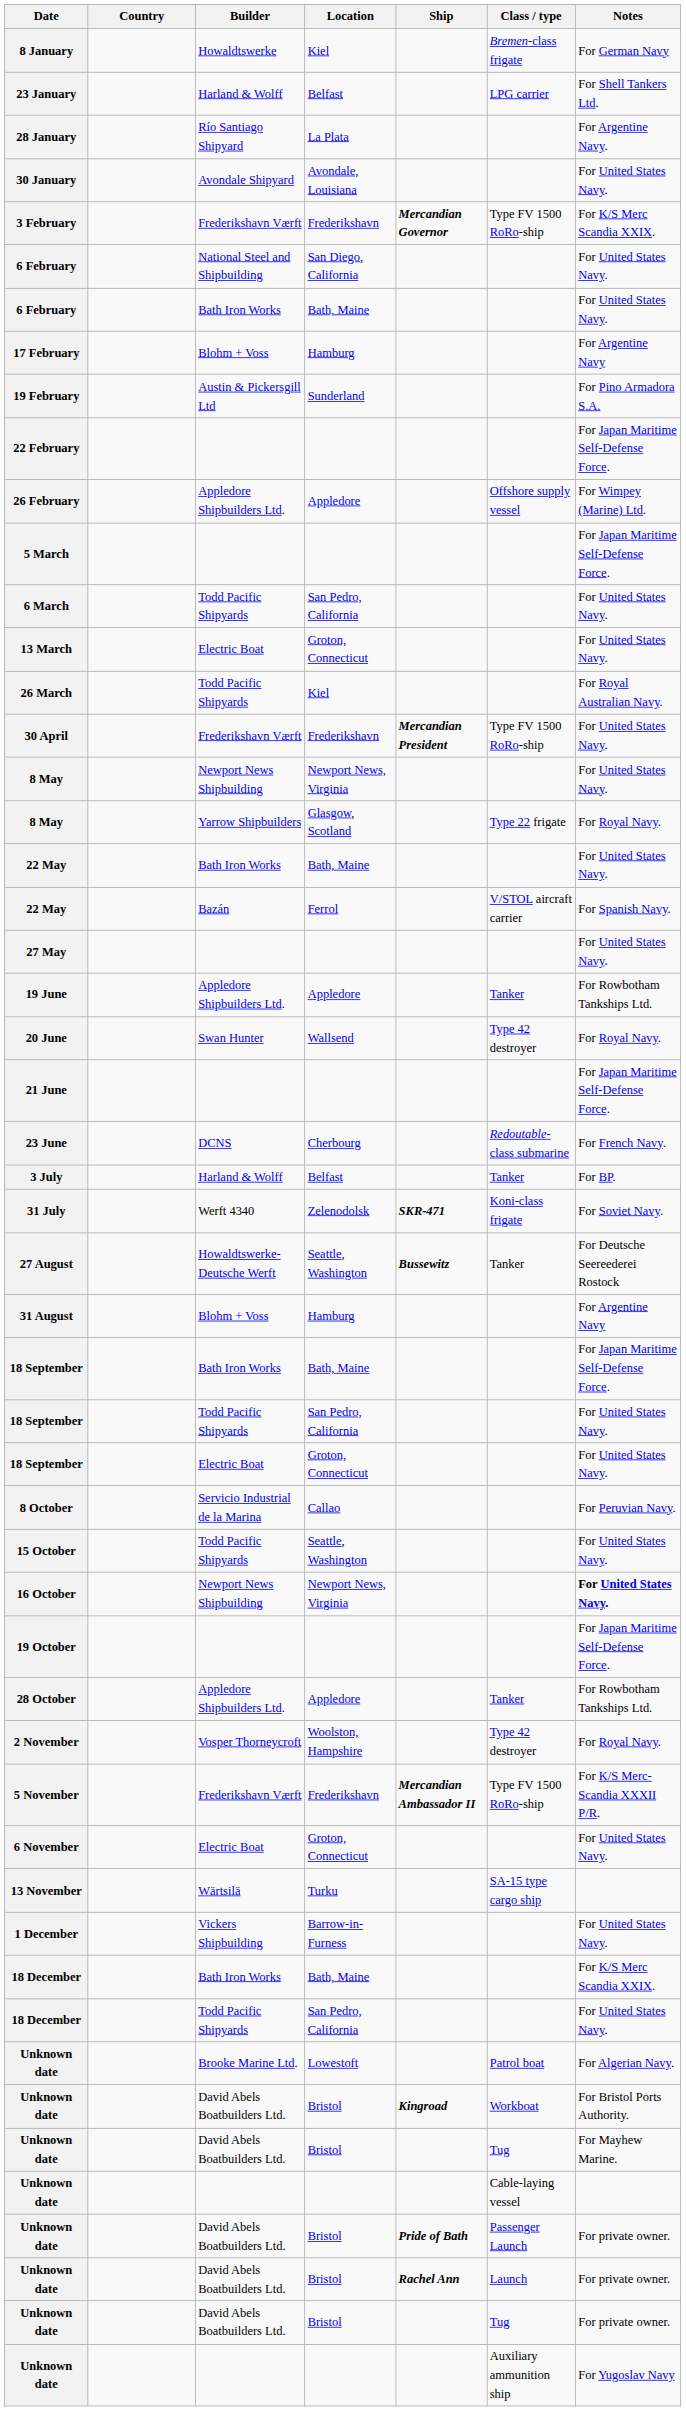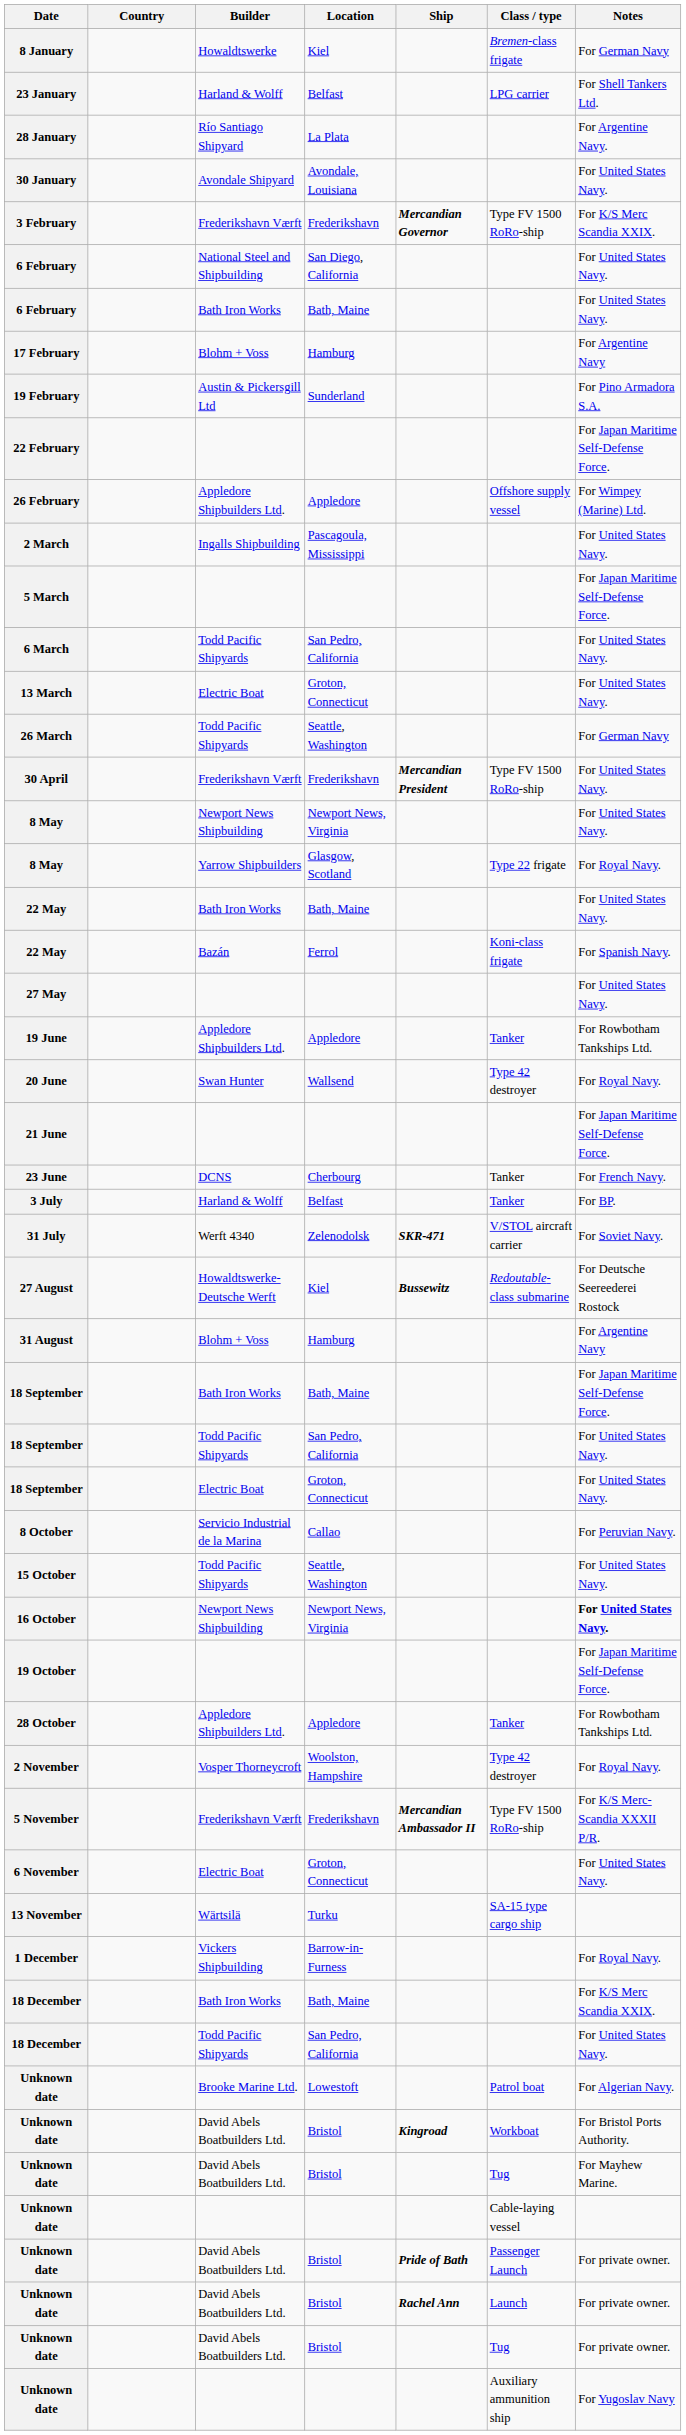 <table class="wikitable sortable" style="font-size:1.00em; line-height:1.5em;">
 <tr>
 <th width="100">Date</th>
 <th width="130">Country</th>
 <th>Builder</th>
 <th>Location</th>
 <th>Ship</th>
 <th>Class / type</th>
 <th>Notes</th>
 </tr>
 <tr>
 <th>8 January</th>
 <td></td>
 <td><a href='#'>Howaldtswerke</a></td>
 <td><a href='#'>Kiel</a></td>
 <td><strong></strong></td>
 <td><a href='#'><em>Bremen</em>-class frigate</a></td>
 <td>For <a href='#'>German Navy</a></td>
 </tr>
 <tr ---->
 <th>23 January</th>
 <td></td>
 <td><a href='#'>Harland & Wolff</a></td>
 <td><a href='#'>Belfast</a></td>
 <td><strong></strong></td>
 <td><a href='#'>LPG carrier</a></td>
 <td>For <a href='#'>Shell Tankers Ltd</a>.</td>
 </tr>
 <tr>
 <th>28 January</th>
 <td></td>
 <td><a href='#'>Río Santiago Shipyard</a></td>
 <td><a href='#'>La Plata</a></td>
 <td><strong></strong></td>
 <td></td>
 <td>For <a href='#'>Argentine Navy</a>.</td>
 </tr>
 <tr>
 <th>30 January</th>
 <td></td>
 <td><a href='#'>Avondale Shipyard</a></td>
 <td><a href='#'>Avondale, Louisiana</a></td>
 <td><strong></strong></td>
 <td></td>
 <td>For <a href='#'>United States Navy</a>.</td>
 </tr>
 <tr>
 <th>3 February</th>
 <td></td>
 <td><a href='#'>Frederikshavn Værft</a></td>
 <td><a href='#'>Frederikshavn</a></td>
 <td><strong><em>Mercandian Governor</em></strong></td>
 <td>Type FV 1500 <a href='#'>RoRo</a>-ship</td>
 <td>For <a href='#'>K/S Merc Scandia XXIX</a>.</td>
 </tr>
 <tr>
 <th>6 February</th>
 <td></td>
 <td><a href='#'>National Steel and Shipbuilding</a></td>
 <td><a href='#'>San Diego</a>, <a href='#'>California</a></td>
 <td><strong></strong></td>
 <td></td>
 <td>For <a href='#'>United States Navy</a>.</td>
 </tr>
 <tr>
 <th>6 February</th>
 <td></td>
 <td><a href='#'>Bath Iron Works</a></td>
 <td><a href='#'>Bath, Maine</a></td>
 <td><strong></strong></td>
 <td></td>
 <td>For <a href='#'>United States Navy</a>.</td>
 </tr>
 <tr>
 <th>17 February</th>
 <td></td>
 <td><a href='#'>Blohm + Voss</a></td>
 <td><a href='#'>Hamburg</a></td>
 <td><strong></strong></td>
 <td></td>
 <td>For <a href='#'>Argentine Navy</a></td>
 </tr>
 <tr>
 <th>19 February</th>
 <td></td>
 <td><a href='#'>Austin & Pickersgill Ltd</a></td>
 <td><a href='#'>Sunderland</a></td>
 <td><strong></strong></td>
 <td></td>
 <td>For <a href='#'>Pino Armadora S.A.</a></td>
 </tr>
 <tr>
 <th>22 February</th>
 <td></td>
 <td></td>
 <td></td>
 <td><strong></strong></td>
 <td></td>
 <td>For <a href='#'>Japan Maritime Self-Defense Force</a>.</td>
 </tr>
 <tr ---->
 <th>26 February</th>
 <td></td>
 <td><a href='#'>Appledore Shipbuilders Ltd</a>.</td>
 <td><a href='#'>Appledore</a></td>
 <td><strong></strong></td>
 <td><a href='#'>Offshore supply vessel</a></td>
 <td>For <a href='#'>Wimpey (Marine) Ltd</a>.</td>
 </tr>
 <tr>
+<th>2 March</th>
+<td></td>
+<td><a href='#'>Ingalls Shipbuilding</a></td>
+<td><a href='#'>Pascagoula, Mississippi</a></td>
+<td><strong></strong></td>
+<td></td>
+<td>For <a href='#'>United States Navy</a>.</td>
+</tr>
+<tr>
 <th>5 March</th>
 <td></td>
 <td></td>
 <td></td>
 <td><strong></strong></td>
 <td></td>
 <td>For <a href='#'>Japan Maritime Self-Defense Force</a>.</td>
 </tr>
 <tr>
 <th>6 March</th>
 <td></td>
 <td><a href='#'>Todd Pacific Shipyards</a></td>
 <td><a href='#'>San Pedro, California</a></td>
 <td><strong></strong></td>
 <td></td>
 <td>For <a href='#'>United States Navy</a>.</td>
 </tr>
 <tr>
 <th>13 March</th>
 <td></td>
 <td><a href='#'>Electric Boat</a></td>
 <td><a href='#'>Groton, Connecticut</a></td>
 <td><strong></strong></td>
 <td></td>
 <td>For <a href='#'>United States Navy</a>.</td>
 </tr>
 <tr>
 <th>26 March</th>
 <td></td>
 <td><a href='#'>Todd Pacific Shipyards</a></td>
-<td><a href='#'>Kiel</a></td>
+<td><a href='#'>Seattle</a>, <a href='#'>Washington</a></td>
 <td><strong></strong></td>
 <td></td>
-<td>For <a href='#'>Royal Australian Navy</a>.</td>
+<td>For <a href='#'>German Navy</a></td>
 </tr>
 <tr>
 <th>30 April</th>
 <td></td>
 <td><a href='#'>Frederikshavn Værft</a></td>
 <td><a href='#'>Frederikshavn</a></td>
 <td><strong><em>Mercandian President</em></strong></td>
 <td>Type FV 1500 <a href='#'>RoRo</a>-ship</td>
 <td>For <a href='#'>United States Navy</a>.</td>
 </tr>
 <tr>
 <th>8 May</th>
 <td></td>
 <td><a href='#'>Newport News Shipbuilding</a></td>
 <td><a href='#'>Newport News, Virginia</a></td>
 <td><strong></strong></td>
 <td></td>
 <td>For <a href='#'>United States Navy</a>.</td>
 </tr>
 <tr>
 <th>8 May</th>
 <td></td>
 <td><a href='#'>Yarrow Shipbuilders</a></td>
 <td><a href='#'>Glasgow</a>, <a href='#'>Scotland</a></td>
 <td><strong></strong></td>
 <td><a href='#'>Type 22</a> frigate</td>
 <td>For <a href='#'>Royal Navy</a>.</td>
 </tr>
 <tr>
 <th>22 May</th>
 <td></td>
 <td><a href='#'>Bath Iron Works</a></td>
 <td><a href='#'>Bath, Maine</a></td>
 <td><strong></strong></td>
 <td></td>
 <td>For <a href='#'>United States Navy</a>.</td>
 </tr>
 <tr>
 <th>22 May</th>
 <td></td>
 <td><a href='#'>Bazán</a></td>
 <td><a href='#'>Ferrol</a></td>
 <td><strong></strong></td>
-<td><a href='#'>V/STOL</a> aircraft carrier</td>
+<td><a href='#'>Koni-class frigate</a></td>
 <td>For <a href='#'>Spanish Navy</a>.</td>
 </tr>
 <tr>
 <th>27 May</th>
 <td></td>
 <td></td>
 <td></td>
 <td><strong></strong></td>
 <td></td>
 <td>For <a href='#'>United States Navy</a>.</td>
 </tr>
 <tr ---->
 <th>19 June</th>
 <td></td>
 <td><a href='#'>Appledore Shipbuilders Ltd</a>.</td>
 <td><a href='#'>Appledore</a></td>
 <td><strong></strong></td>
 <td><a href='#'>Tanker</a></td>
 <td>For Rowbotham Tankships Ltd.</td>
 </tr>
 <tr>
 <th>20 June</th>
 <td></td>
 <td><a href='#'>Swan Hunter</a></td>
 <td><a href='#'>Wallsend</a></td>
 <td><strong></strong></td>
 <td><a href='#'>Type 42</a> destroyer</td>
 <td>For <a href='#'>Royal Navy</a>.</td>
 </tr>
 <tr>
 <th>21 June</th>
 <td></td>
 <td></td>
 <td></td>
 <td><strong></strong></td>
 <td></td>
 <td>For <a href='#'>Japan Maritime Self-Defense Force</a>.</td>
 </tr>
 <tr>
 <th>23 June</th>
 <td></td>
 <td><a href='#'>DCNS</a></td>
 <td><a href='#'>Cherbourg</a></td>
 <td><strong></strong></td>
-<td><a href='#'><em>Redoutable</em>-class submarine</a></td>
+<td>Tanker</td>
 <td>For <a href='#'>French Navy</a>.</td>
 </tr>
 <tr ---->
 <th>3 July</th>
 <td></td>
 <td><a href='#'>Harland & Wolff</a></td>
 <td><a href='#'>Belfast</a></td>
 <td><strong></strong></td>
 <td><a href='#'>Tanker</a></td>
 <td>For <a href='#'>BP</a>.</td>
 </tr>
 <tr>
 <th>31 July</th>
 <td></td>
 <td>Werft 4340</td>
 <td><a href='#'>Zelenodolsk</a></td>
 <td><strong><em>SKR-471</em></strong></td>
-<td><a href='#'>Koni-class frigate</a></td>
+<td><a href='#'>V/STOL</a> aircraft carrier</td>
 <td>For <a href='#'>Soviet Navy</a>.</td>
 </tr>
 <tr>
 <th>27 August</th>
 <td></td>
 <td><a href='#'>Howaldtswerke-Deutsche Werft</a></td>
-<td><a href='#'>Seattle</a>, <a href='#'>Washington</a></td>
+<td><a href='#'>Kiel</a></td>
 <td><strong><em>Bussewitz</em></strong></td>
-<td>Tanker</td>
+<td><a href='#'><em>Redoutable</em>-class submarine</a></td>
 <td>For Deutsche Seereederei Rostock</td>
 </tr>
 <tr>
 <th>31 August</th>
 <td></td>
 <td><a href='#'>Blohm + Voss</a></td>
 <td><a href='#'>Hamburg</a></td>
 <td><strong></strong></td>
 <td></td>
 <td>For <a href='#'>Argentine Navy</a></td>
 </tr>
 <tr>
 <th>18 September</th>
 <td></td>
 <td><a href='#'>Bath Iron Works</a></td>
 <td><a href='#'>Bath, Maine</a></td>
 <td><strong></strong></td>
 <td></td>
 <td>For <a href='#'>Japan Maritime Self-Defense Force</a>.</td>
 </tr>
 <tr>
 <th>18 September</th>
 <td></td>
 <td><a href='#'>Todd Pacific Shipyards</a></td>
 <td><a href='#'>San Pedro, California</a></td>
 <td><strong></strong></td>
 <td></td>
 <td>For <a href='#'>United States Navy</a>.</td>
 </tr>
 <tr>
 <th>18 September</th>
 <td></td>
 <td><a href='#'>Electric Boat</a></td>
 <td><a href='#'>Groton, Connecticut</a></td>
 <td><strong></strong></td>
 <td></td>
 <td>For <a href='#'>United States Navy</a>.</td>
 </tr>
 <tr>
 <th>8 October</th>
 <td></td>
 <td><a href='#'>Servicio Industrial de la Marina</a></td>
 <td><a href='#'>Callao</a></td>
 <td><strong></strong></td>
 <td></td>
 <td>For <a href='#'>Peruvian Navy</a>.</td>
 </tr>
 <tr>
 <th>15 October</th>
 <td></td>
 <td><a href='#'>Todd Pacific Shipyards</a></td>
 <td><a href='#'>Seattle</a>, <a href='#'>Washington</a></td>
 <td><strong></strong></td>
 <td></td>
 <td>For <a href='#'>United States Navy</a>.</td>
 </tr>
 <tr>
 <th>16 October</th>
 <td></td>
 <td><a href='#'>Newport News Shipbuilding</a></td>
 <td><a href='#'>Newport News, Virginia</a></td>
 <td><strong></strong></td>
 <td></td>
 <td><strong>For <a href='#'>United States Navy</a>.</strong></td>
 </tr>
 <tr>
 <th>19 October</th>
 <td></td>
 <td></td>
 <td></td>
 <td><strong></strong></td>
 <td></td>
 <td>For <a href='#'>Japan Maritime Self-Defense Force</a>.</td>
 </tr>
 <tr ---->
 <th>28 October</th>
 <td></td>
 <td><a href='#'>Appledore Shipbuilders Ltd</a>.</td>
 <td><a href='#'>Appledore</a></td>
 <td><strong></strong></td>
 <td><a href='#'>Tanker</a></td>
 <td>For Rowbotham Tankships Ltd.</td>
 </tr>
 <tr>
 <th>2 November</th>
 <td></td>
 <td><a href='#'>Vosper Thorneycroft</a></td>
 <td><a href='#'>Woolston, Hampshire</a></td>
 <td><strong></strong></td>
 <td><a href='#'>Type 42</a> destroyer</td>
 <td>For <a href='#'>Royal Navy</a>.</td>
 </tr>
 <tr>
 <th>5 November</th>
 <td></td>
 <td><a href='#'>Frederikshavn Værft</a></td>
 <td><a href='#'>Frederikshavn</a></td>
 <td><strong><em>Mercandian Ambassador II</em></strong></td>
 <td>Type FV 1500 <a href='#'>RoRo</a>-ship</td>
 <td>For <a href='#'>K/S Merc-Scandia XXXII P/R</a>.</td>
 </tr>
 <tr>
 <th>6 November</th>
 <td></td>
 <td><a href='#'>Electric Boat</a></td>
 <td><a href='#'>Groton, Connecticut</a></td>
 <td><strong></strong></td>
 <td></td>
 <td>For <a href='#'>United States Navy</a>.</td>
 </tr>
 <tr>
 <th>13 November</th>
 <td></td>
 <td><a href='#'>Wärtsilä</a></td>
 <td><a href='#'>Turku</a></td>
 <td><strong></strong></td>
 <td><a href='#'>SA-15 type cargo ship</a></td>
 <td></td>
 </tr>
 <tr>
 <th>1 December</th>
 <td></td>
 <td><a href='#'>Vickers Shipbuilding</a></td>
 <td><a href='#'>Barrow-in-Furness</a></td>
 <td><strong></strong></td>
 <td></td>
-<td>For <a href='#'>United States Navy</a>.</td>
+<td>For <a href='#'>Royal Navy</a>.</td>
 </tr>
 <tr>
 <th>18 December</th>
 <td></td>
 <td><a href='#'>Bath Iron Works</a></td>
 <td><a href='#'>Bath, Maine</a></td>
 <td><strong></strong></td>
 <td></td>
 <td>For <a href='#'>K/S Merc Scandia XXIX</a>.</td>
 </tr>
 <tr>
 <th>18 December</th>
 <td></td>
 <td><a href='#'>Todd Pacific Shipyards</a></td>
 <td><a href='#'>San Pedro, California</a></td>
 <td><strong></strong></td>
 <td></td>
 <td>For <a href='#'>United States Navy</a>.</td>
 </tr>
 <tr --->
 <th>Unknown date</th>
 <td></td>
 <td><a href='#'>Brooke Marine Ltd</a>.</td>
 <td><a href='#'>Lowestoft</a></td>
 <td><strong></strong></td>
 <td><a href='#'>Patrol boat</a></td>
 <td>For <a href='#'>Algerian Navy</a>.</td>
 </tr>
 <tr ---->
 <th>Unknown date</th>
 <td></td>
 <td>David Abels Boatbuilders Ltd.</td>
 <td><a href='#'>Bristol</a></td>
 <td><strong><em>Kingroad</em></strong></td>
 <td><a href='#'>Workboat</a></td>
 <td>For Bristol Ports Authority.</td>
 </tr>
 <tr ---->
 <th>Unknown date</th>
 <td></td>
 <td>David Abels Boatbuilders Ltd.</td>
 <td><a href='#'>Bristol</a></td>
 <td><strong></strong></td>
 <td><a href='#'>Tug</a></td>
 <td>For Mayhew Marine.</td>
 </tr>
 <tr>
 <th>Unknown date</th>
 <td></td>
 <td></td>
 <td></td>
 <td><strong></strong></td>
 <td>Cable-laying vessel</td>
 <td></td>
 </tr>
 <tr ---->
 <th>Unknown date</th>
 <td></td>
 <td>David Abels Boatbuilders Ltd.</td>
 <td><a href='#'>Bristol</a></td>
 <td><strong><em>Pride of Bath</em></strong></td>
 <td><a href='#'>Passenger Launch</a></td>
 <td>For private owner.</td>
 </tr>
 <tr ---->
 <th>Unknown date</th>
 <td></td>
 <td>David Abels Boatbuilders Ltd.</td>
 <td><a href='#'>Bristol</a></td>
 <td><strong><em>Rachel Ann</em></strong></td>
 <td><a href='#'>Launch</a></td>
 <td>For private owner.</td>
 </tr>
 <tr ---->
 <th>Unknown date</th>
 <td></td>
 <td>David Abels Boatbuilders Ltd.</td>
 <td><a href='#'>Bristol</a></td>
 <td><strong></strong></td>
 <td><a href='#'>Tug</a></td>
 <td>For private owner.</td>
 </tr>
 <tr>
 <th>Unknown date</th>
 <td></td>
 <td></td>
 <td></td>
 <td><strong></strong></td>
 <td>Auxiliary ammunition ship</td>
 <td>For <a href='#'>Yugoslav Navy</a></td>
 </tr>
 </table>
